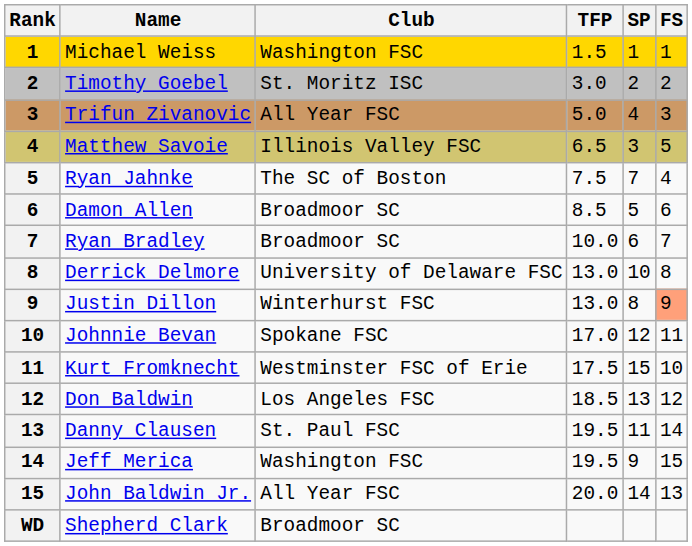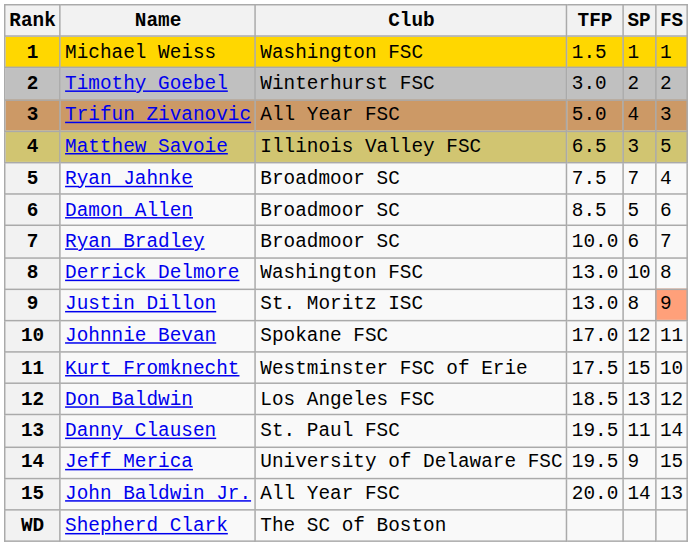 <table class="wikitable">
 <tr>
 <th>Rank</th>
 <th>Name</th>
 <th>Club</th>
 <th>TFP</th>
 <th>SP</th>
 <th>FS</th>
 </tr>
 <tr bgcolor="gold">
 <td align="center"><strong>1</strong></td>
 <td>Michael Weiss</td>
 <td>Washington FSC</td>
 <td>1.5</td>
 <td>1</td>
 <td>1</td>
 </tr>
 <tr bgcolor="silver">
 <td align="center"><strong>2</strong></td>
 <td><a href='#'>Timothy Goebel</a></td>
-<td>St. Moritz ISC</td>
+<td>Winterhurst FSC</td>
 <td>3.0</td>
 <td>2</td>
 <td>2</td>
 </tr>
 <tr bgcolor="cc9966">
 <td align="center"><strong>3</strong></td>
 <td><a href='#'>Trifun Zivanovic</a></td>
 <td>All Year FSC</td>
 <td>5.0</td>
 <td>4</td>
 <td>3</td>
 </tr>
 <tr bgcolor="#d1c571">
 <td align="center"><strong>4</strong></td>
 <td><a href='#'>Matthew Savoie</a></td>
 <td>Illinois Valley FSC</td>
 <td>6.5</td>
 <td>3</td>
 <td>5</td>
 </tr>
 <tr>
 <th>5</th>
 <td><a href='#'>Ryan Jahnke</a></td>
-<td>The SC of Boston</td>
+<td>Broadmoor SC</td>
 <td>7.5</td>
 <td>7</td>
 <td>4</td>
 </tr>
 <tr>
 <th>6</th>
 <td><a href='#'>Damon Allen</a></td>
 <td>Broadmoor SC</td>
 <td>8.5</td>
 <td>5</td>
 <td>6</td>
 </tr>
 <tr>
 <th>7</th>
 <td><a href='#'>Ryan Bradley</a></td>
 <td>Broadmoor SC</td>
 <td>10.0</td>
 <td>6</td>
 <td>7</td>
 </tr>
 <tr>
 <th>8</th>
 <td><a href='#'>Derrick Delmore</a></td>
-<td>University of Delaware FSC</td>
+<td>Washington FSC</td>
 <td>13.0</td>
 <td>10</td>
 <td>8</td>
 </tr>
 <tr>
 <th>9</th>
 <td><a href='#'>Justin Dillon</a></td>
-<td>Winterhurst FSC</td>
+<td>St. Moritz ISC</td>
 <td>13.0</td>
 <td>8</td>
 <td style="background: lightsalmon;">9</td>
 </tr>
 <tr>
 <th>10</th>
 <td><a href='#'>Johnnie Bevan</a></td>
 <td>Spokane FSC</td>
 <td>17.0</td>
 <td>12</td>
 <td>11</td>
 </tr>
 <tr>
 <th>11</th>
 <td><a href='#'>Kurt Fromknecht</a></td>
 <td>Westminster FSC of Erie</td>
 <td>17.5</td>
 <td>15</td>
 <td>10</td>
 </tr>
 <tr>
 <th>12</th>
 <td><a href='#'>Don Baldwin</a></td>
 <td>Los Angeles FSC</td>
 <td>18.5</td>
 <td>13</td>
 <td>12</td>
 </tr>
 <tr>
 <th>13</th>
 <td><a href='#'>Danny Clausen</a></td>
 <td>St. Paul FSC</td>
 <td>19.5</td>
 <td>11</td>
 <td>14</td>
 </tr>
 <tr>
 <th>14</th>
 <td><a href='#'>Jeff Merica</a></td>
-<td>Washington FSC</td>
+<td>University of Delaware FSC</td>
 <td>19.5</td>
 <td>9</td>
 <td>15</td>
 </tr>
 <tr>
 <th>15</th>
 <td><a href='#'>John Baldwin Jr.</a></td>
 <td>All Year FSC</td>
 <td>20.0</td>
 <td>14</td>
 <td>13</td>
 </tr>
 <tr>
 <th>WD</th>
 <td><a href='#'>Shepherd Clark</a></td>
-<td>Broadmoor SC</td>
+<td>The SC of Boston</td>
 <td></td>
 <td></td>
 <td></td>
 </tr>
 </table>
